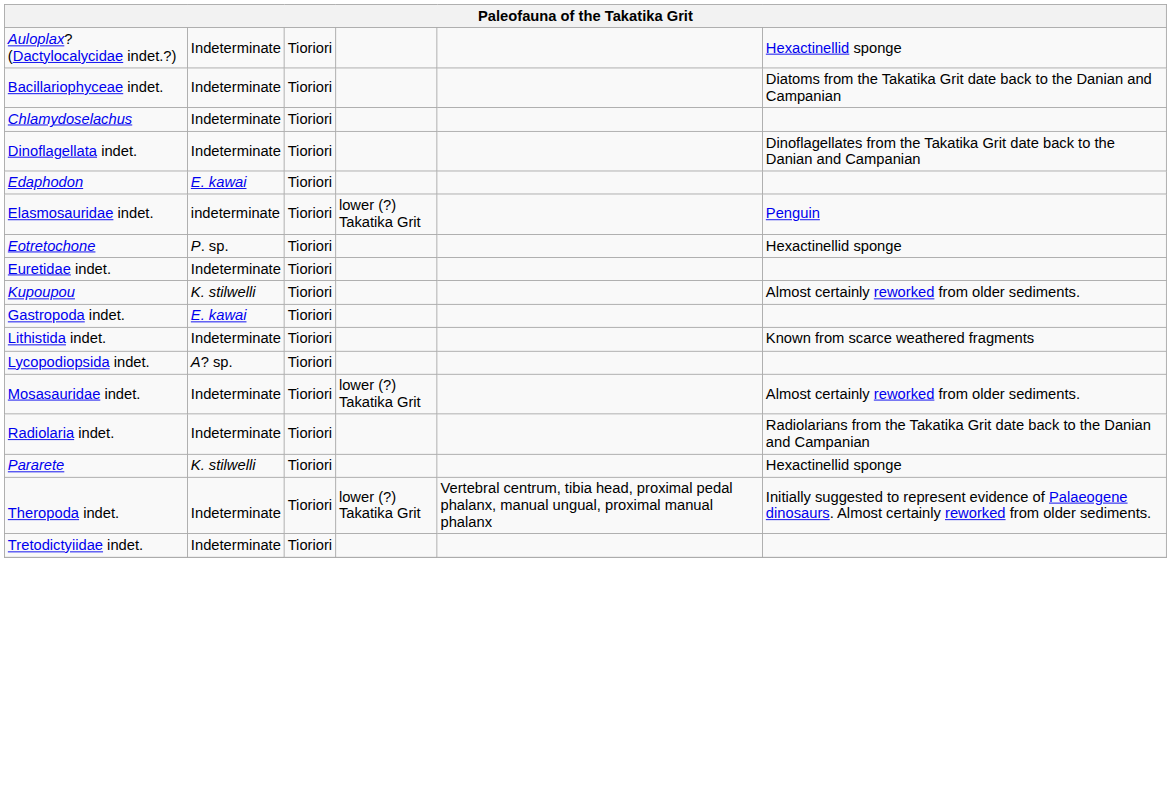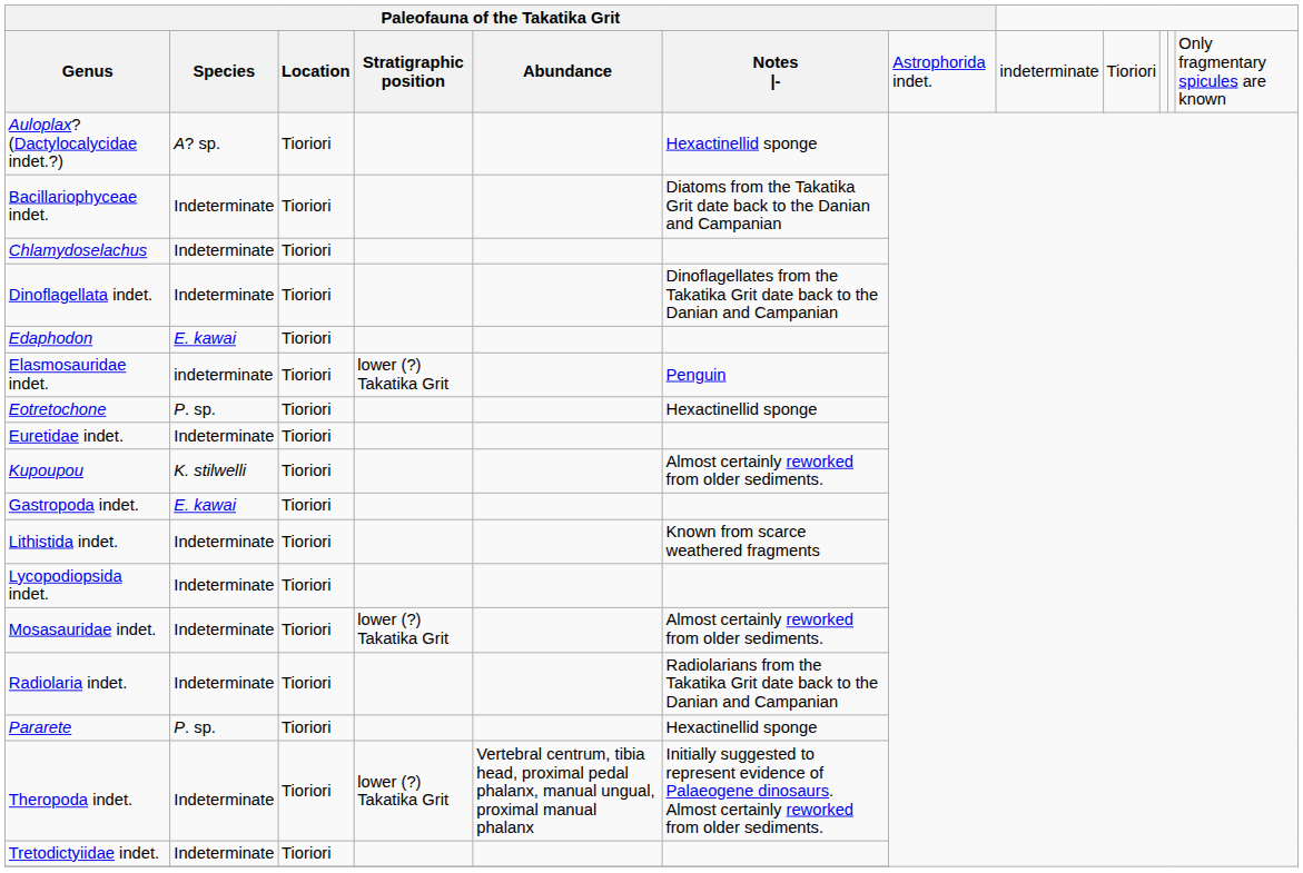 <table class="wikitable" align="center" width="100%">
 <tr>
 <th colspan="7" align="center"><strong>Paleofauna of the Takatika Grit</strong></th>
 </tr>
 <tr>
+<th>Genus</th>
+<th>Species</th>
+<th>Location</th>
+<th>Stratigraphic position</th>
+<th>Abundance</th>
+<th>Notes<br>|-</th>
+<td><a href='#'>Astrophorida</a> indet.</td>
+<td>indeterminate</td>
+<td>Tioriori</td>
+<td></td>
+<td></td>
+<td>Only fragmentary <a href='#'>spicules</a> are known</td>
+</tr>
+<tr>
 <td><em><a href='#'>Auloplax</a></em>? (<a href='#'>Dactylocalycidae</a> indet.?)</td>
-<td>Indeterminate</td>
+<td><em>A</em>? sp.</td>
 <td>Tioriori</td>
 <td></td>
 <td></td>
 <td><a href='#'>Hexactinellid</a> sponge</td>
 </tr>
 <tr>
 <td><a href='#'>Bacillariophyceae</a> indet.</td>
 <td>Indeterminate</td>
 <td>Tioriori</td>
 <td></td>
 <td></td>
 <td>Diatoms from the Takatika Grit date back to the Danian and Campanian</td>
 </tr>
 <tr>
 <td><em><a href='#'>Chlamydoselachus</a></em></td>
 <td>Indeterminate</td>
 <td>Tioriori</td>
 <td></td>
 <td></td>
 <td></td>
 </tr>
 <tr>
 <td><a href='#'>Dinoflagellata</a> indet.</td>
 <td>Indeterminate</td>
 <td>Tioriori</td>
 <td></td>
 <td></td>
 <td>Dinoflagellates from the Takatika Grit date back to the Danian and Campanian</td>
 </tr>
 <tr>
 <td><em><a href='#'>Edaphodon</a></em></td>
 <td><em><a href='#'>E. kawai</a></em></td>
 <td>Tioriori</td>
 <td></td>
 <td></td>
 <td></td>
 </tr>
 <tr>
 <td><a href='#'>Elasmosauridae</a> indet.</td>
 <td>indeterminate</td>
 <td>Tioriori</td>
 <td>lower (?) Takatika Grit</td>
 <td></td>
 <td><a href='#'>Penguin</a></td>
 </tr>
 <tr>
 <td><em><a href='#'>Eotretochone</a></em></td>
 <td><em>P</em>. sp.</td>
 <td>Tioriori</td>
 <td></td>
 <td></td>
 <td>Hexactinellid sponge</td>
 </tr>
 <tr>
 <td><a href='#'>Euretidae</a> indet.</td>
 <td>Indeterminate</td>
 <td>Tioriori</td>
 <td></td>
 <td></td>
 <td></td>
 </tr>
 <tr>
 <td><em><a href='#'>Kupoupou</a></em></td>
 <td><em>K. stilwelli</em></td>
 <td>Tioriori</td>
 <td></td>
 <td></td>
 <td>Almost certainly <a href='#'>reworked</a> from older sediments.</td>
 </tr>
 <tr>
 <td><a href='#'>Gastropoda</a> indet.</td>
 <td><em><a href='#'>E. kawai</a></em></td>
 <td>Tioriori</td>
 <td></td>
 <td></td>
 <td></td>
 </tr>
 <tr>
 <td><a href='#'>Lithistida</a> indet.</td>
 <td>Indeterminate</td>
 <td>Tioriori</td>
 <td></td>
 <td></td>
 <td>Known from scarce weathered fragments</td>
 </tr>
 <tr>
 <td><a href='#'>Lycopodiopsida</a> indet.</td>
-<td><em>A</em>? sp.</td>
+<td>Indeterminate</td>
 <td>Tioriori</td>
 <td></td>
 <td></td>
 <td></td>
 </tr>
 <tr>
 <td><a href='#'>Mosasauridae</a> indet.</td>
 <td>Indeterminate</td>
 <td>Tioriori</td>
 <td>lower (?) Takatika Grit</td>
 <td></td>
 <td>Almost certainly <a href='#'>reworked</a> from older sediments.</td>
 </tr>
 <tr>
 <td><a href='#'>Radiolaria</a> indet.</td>
 <td>Indeterminate</td>
 <td>Tioriori</td>
 <td></td>
 <td></td>
 <td>Radiolarians from the Takatika Grit date back to the Danian and Campanian</td>
 </tr>
 <tr>
 <td><em><a href='#'>Pararete</a></em></td>
-<td><em>K. stilwelli</em></td>
+<td><em>P</em>. sp.</td>
 <td>Tioriori</td>
 <td></td>
 <td></td>
 <td>Hexactinellid sponge</td>
 </tr>
 <tr>
 <td><br><a href='#'>Theropoda</a> indet.</td>
 <td><br>Indeterminate</td>
 <td>Tioriori</td>
 <td>lower (?) Takatika Grit</td>
 <td>Vertebral centrum, tibia head, proximal pedal phalanx, manual ungual, proximal manual phalanx</td>
 <td>Initially suggested to represent evidence of <a href='#'>Palaeogene dinosaurs</a>. Almost certainly <a href='#'>reworked</a> from older sediments.</td>
 </tr>
 <tr>
 <td><a href='#'>Tretodictyiidae</a> indet.</td>
 <td>Indeterminate</td>
 <td>Tioriori</td>
 <td></td>
 <td></td>
 <td></td>
 </tr>
 <tr>
 </tr>
 </table>
